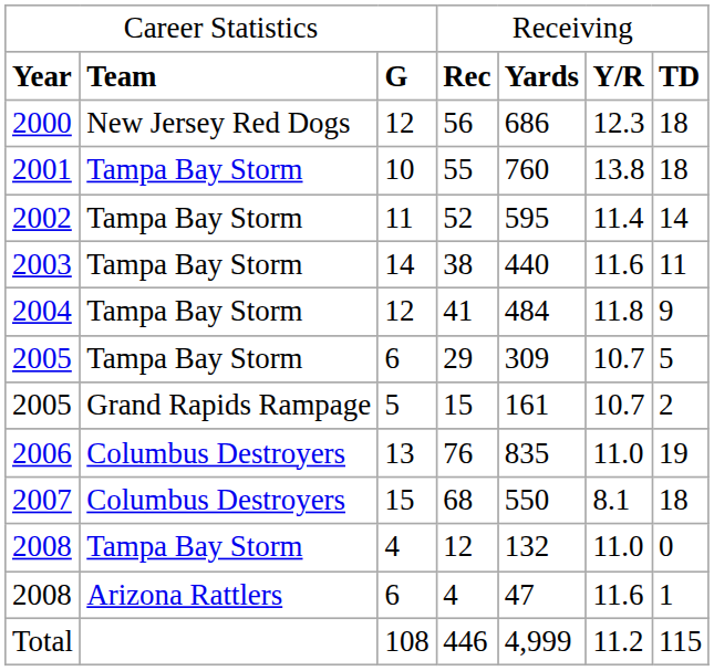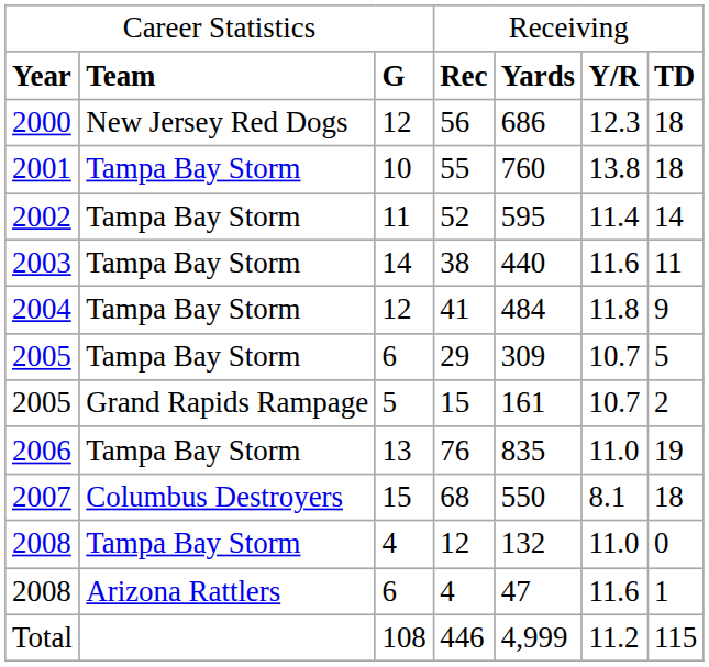 <table class="wikitable" border=0 style="background: #FFFFFF;">
 <tr>
 <td colspan=3 align="center">Career Statistics</td>
 <td colspan=5 align="center">Receiving</td>
 </tr>
 <tr>
 <td><strong>Year</strong></td>
 <td><strong>Team</strong></td>
 <td><strong>G</strong></td>
 <td><strong>Rec</strong></td>
 <td><strong>Yards</strong></td>
 <td><strong>Y/R</strong></td>
 <td><strong>TD</strong></td>
 </tr>
 <tr>
 <td><a href='#'>2000</a></td>
 <td>New Jersey Red Dogs</td>
 <td>12</td>
 <td>56</td>
 <td>686</td>
 <td>12.3</td>
 <td>18</td>
 </tr>
 <tr>
 <td><a href='#'>2001</a></td>
 <td><a href='#'>Tampa Bay Storm</a></td>
 <td>10</td>
 <td>55</td>
 <td>760</td>
 <td>13.8</td>
 <td>18</td>
 </tr>
 <tr>
 <td><a href='#'>2002</a></td>
 <td>Tampa Bay Storm</td>
 <td>11</td>
 <td>52</td>
 <td>595</td>
 <td>11.4</td>
 <td>14</td>
 </tr>
 <tr>
 <td><a href='#'>2003</a></td>
 <td>Tampa Bay Storm</td>
 <td>14</td>
 <td>38</td>
 <td>440</td>
 <td>11.6</td>
 <td>11</td>
 </tr>
 <tr>
 <td><a href='#'>2004</a></td>
 <td>Tampa Bay Storm</td>
 <td>12</td>
 <td>41</td>
 <td>484</td>
 <td>11.8</td>
 <td>9</td>
 </tr>
 <tr>
 <td><a href='#'>2005</a></td>
 <td>Tampa Bay Storm</td>
 <td>6</td>
 <td>29</td>
 <td>309</td>
 <td>10.7</td>
 <td>5</td>
 </tr>
 <tr>
 <td>2005</td>
 <td>Grand Rapids Rampage</td>
 <td>5</td>
 <td>15</td>
 <td>161</td>
 <td>10.7</td>
 <td>2</td>
 </tr>
 <tr>
 <td><a href='#'>2006</a></td>
-<td><a href='#'>Columbus Destroyers</a></td>
+<td>Tampa Bay Storm</td>
 <td>13</td>
 <td>76</td>
 <td>835</td>
 <td>11.0</td>
 <td>19</td>
 </tr>
 <tr>
 <td><a href='#'>2007</a></td>
 <td><a href='#'>Columbus Destroyers</a></td>
 <td>15</td>
 <td>68</td>
 <td>550</td>
 <td>8.1</td>
 <td>18</td>
 </tr>
 <tr>
 <td><a href='#'>2008</a></td>
 <td><a href='#'>Tampa Bay Storm</a></td>
 <td>4</td>
 <td>12</td>
 <td>132</td>
 <td>11.0</td>
 <td>0</td>
 </tr>
 <tr>
 <td>2008</td>
 <td><a href='#'>Arizona Rattlers</a></td>
 <td>6</td>
 <td>4</td>
 <td>47</td>
 <td>11.6</td>
 <td>1</td>
 </tr>
 <tr>
 <td>Total</td>
 <td></td>
 <td>108</td>
 <td>446</td>
 <td>4,999</td>
 <td>11.2</td>
 <td>115</td>
 </tr>
 </table>
